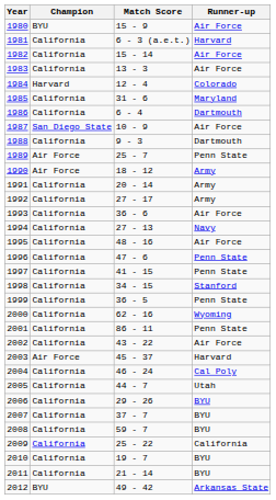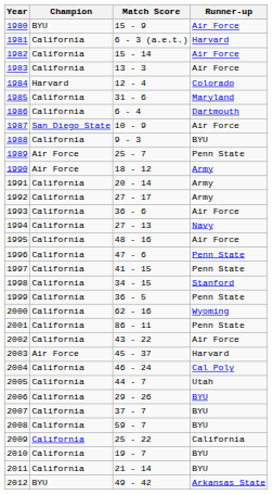 <table class="wikitable">
 <tr>
 <th>Year</th>
 <th>Champion</th>
 <th>Match Score</th>
 <th>Runner-up</th>
 </tr>
 <tr>
 <td><a href='#'>1980</a></td>
 <td>BYU</td>
 <td>15 - 9</td>
 <td><a href='#'>Air Force</a></td>
 </tr>
 <tr>
 <td><a href='#'>1981</a></td>
 <td>California</td>
 <td>6 - 3 (a.e.t.)</td>
 <td><a href='#'>Harvard</a></td>
 </tr>
 <tr>
 <td><a href='#'>1982</a></td>
 <td>California</td>
 <td>15 - 14</td>
 <td><a href='#'>Air Force</a></td>
 </tr>
 <tr>
 <td><a href='#'>1983</a></td>
 <td>California</td>
 <td>13 - 3</td>
 <td>Air Force</td>
 </tr>
 <tr>
 <td><a href='#'>1984</a></td>
 <td>Harvard</td>
 <td>12 - 4</td>
 <td><a href='#'>Colorado</a></td>
 </tr>
 <tr>
 <td><a href='#'>1985</a></td>
 <td>California</td>
 <td>31 - 6</td>
 <td><a href='#'>Maryland</a></td>
 </tr>
 <tr>
 <td><a href='#'>1986</a></td>
 <td>California</td>
 <td>6 - 4</td>
 <td><a href='#'>Dartmouth</a></td>
 </tr>
 <tr>
 <td><a href='#'>1987</a></td>
 <td><a href='#'>San Diego State</a></td>
 <td>10 - 9</td>
 <td>Air Force</td>
 </tr>
 <tr>
 <td><a href='#'>1988</a></td>
 <td>California</td>
 <td>9 - 3</td>
-<td>Dartmouth</td>
+<td>BYU</td>
 </tr>
 <tr>
 <td><a href='#'>1989</a></td>
 <td>Air Force</td>
 <td>25 - 7</td>
 <td>Penn State</td>
 </tr>
 <tr>
 <td><a href='#'>1990</a></td>
 <td>Air Force</td>
 <td>18 - 12</td>
 <td><a href='#'>Army</a></td>
 </tr>
 <tr>
 <td>1991</td>
 <td>California</td>
 <td>20 - 14</td>
 <td>Army</td>
 </tr>
 <tr>
 <td>1992</td>
 <td>California</td>
 <td>27 - 17</td>
 <td>Army</td>
 </tr>
 <tr>
 <td>1993</td>
 <td>California</td>
 <td>36 - 6</td>
 <td>Air Force</td>
 </tr>
 <tr>
 <td>1994</td>
 <td>California</td>
 <td>27 - 13</td>
 <td><a href='#'>Navy</a></td>
 </tr>
 <tr>
 <td>1995</td>
 <td>California</td>
 <td>48 - 16</td>
 <td>Air Force</td>
 </tr>
 <tr>
 <td>1996</td>
 <td>California</td>
 <td>47 - 6</td>
 <td><a href='#'>Penn State</a></td>
 </tr>
 <tr>
 <td>1997</td>
 <td>California</td>
 <td>41 - 15</td>
 <td>Penn State</td>
 </tr>
 <tr>
 <td>1998</td>
 <td>California</td>
 <td>34 - 15</td>
 <td><a href='#'>Stanford</a></td>
 </tr>
 <tr>
 <td>1999</td>
 <td>California</td>
 <td>36 - 5</td>
 <td>Penn State</td>
 </tr>
 <tr>
 <td>2000</td>
 <td>California</td>
 <td>62 - 16</td>
 <td><a href='#'>Wyoming</a></td>
 </tr>
 <tr>
 <td>2001</td>
 <td>California</td>
 <td>86 - 11</td>
 <td>Penn State</td>
 </tr>
 <tr>
 <td>2002</td>
 <td>California</td>
 <td>43 - 22</td>
 <td>Air Force</td>
 </tr>
 <tr>
 <td>2003</td>
 <td>Air Force</td>
 <td>45 - 37</td>
 <td>Harvard</td>
 </tr>
 <tr>
 <td>2004</td>
 <td>California</td>
 <td>46 - 24</td>
 <td><a href='#'>Cal Poly</a></td>
 </tr>
 <tr>
 <td>2005</td>
 <td>California</td>
 <td>44 - 7</td>
 <td>Utah</td>
 </tr>
 <tr>
 <td>2006</td>
 <td>California</td>
 <td>29 - 26</td>
 <td><a href='#'>BYU</a></td>
 </tr>
 <tr>
 <td>2007</td>
 <td>California</td>
 <td>37 - 7</td>
 <td>BYU</td>
 </tr>
 <tr>
 <td>2008</td>
 <td>California</td>
 <td>59 - 7</td>
 <td>BYU</td>
 </tr>
 <tr>
 <td>2009</td>
 <td><a href='#'>California</a></td>
 <td>25 - 22</td>
 <td>California</td>
 </tr>
 <tr>
 <td>2010</td>
 <td>California</td>
 <td>19 - 7</td>
 <td>BYU</td>
 </tr>
 <tr>
 <td>2011</td>
 <td>California</td>
 <td>21 - 14</td>
 <td>BYU </td>
 </tr>
 <tr>
 <td>2012</td>
 <td>BYU</td>
 <td>49 - 42</td>
 <td><a href='#'>Arkansas State</a></td>
 </tr>
 </table>
